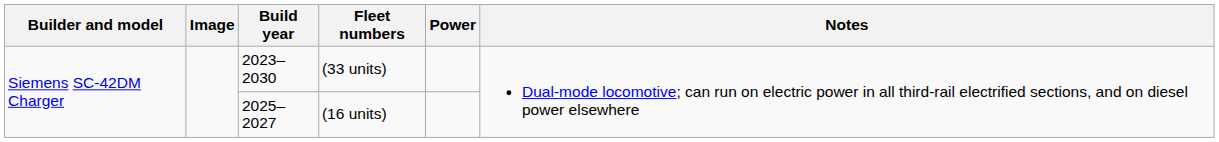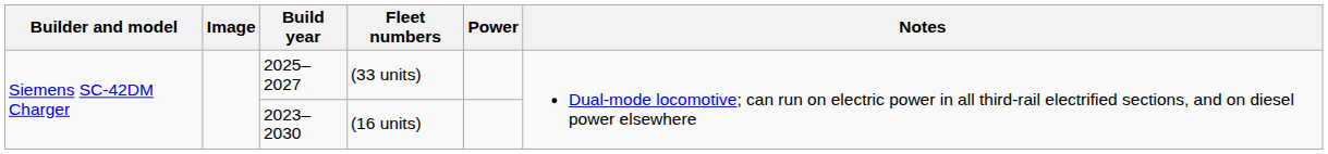 <table class="wikitable"|>
 <tr>
 <th>Builder and model</th>
 <th>Image</th>
 <th>Build<br>year</th>
 <th>Fleet numbers</th>
 <th>Power</th>
 <th>Notes</th>
 </tr>
 <tr>
 <td rowspan="2"><a href='#'>Siemens</a> <a href='#'>SC-42DM Charger</a></td>
 <td rowspan="2"></td>
-<td>2023–2030</td>
+<td>2025–2027</td>
 <td>(33 units)</td>
 <td></td>
 <td rowspan="2"><br><ul><li><a href='#'>Dual-mode locomotive</a>; can run on electric power in all third-rail electrified sections, and on diesel power elsewhere</li></ul></td>
 </tr>
 <tr>
-<td>2025–2027</td>
+<td>2023–2030</td>
 <td>(16 units)</td>
 <td></td>
 </tr>
 </table>
